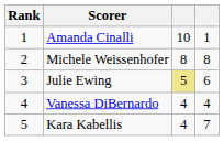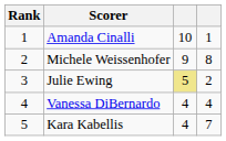 <table class="wikitable">
 <tr>
 <th>Rank</th>
 <th>Scorer</th>
 <th width=20></th>
 <th width=20></th>
 </tr>
 <tr>
 <td align=center>1</td>
 <td> <a href='#'>Amanda Cinalli</a></td>
 <td align=center>10</td>
 <td align=center>1</td>
 </tr>
 <tr>
 <td align=center>2</td>
 <td> Michele Weissenhofer</td>
-<td align=center>8</td>
+<td align=center>9</td>
 <td align=center>8</td>
 </tr>
 <tr>
 <td align=center>3</td>
 <td> Julie Ewing</td>
 <td align=center style="background: khaki;">5</td>
-<td align=center>6</td>
+<td align=center>2</td>
 </tr>
 <tr>
 <td align=center>4</td>
 <td> <a href='#'>Vanessa DiBernardo</a></td>
 <td align=center>4</td>
 <td align=center>4</td>
 </tr>
 <tr>
 <td align=center>5</td>
 <td> Kara Kabellis</td>
 <td align=center>4</td>
 <td align=center>7</td>
 </tr>
 </table>
